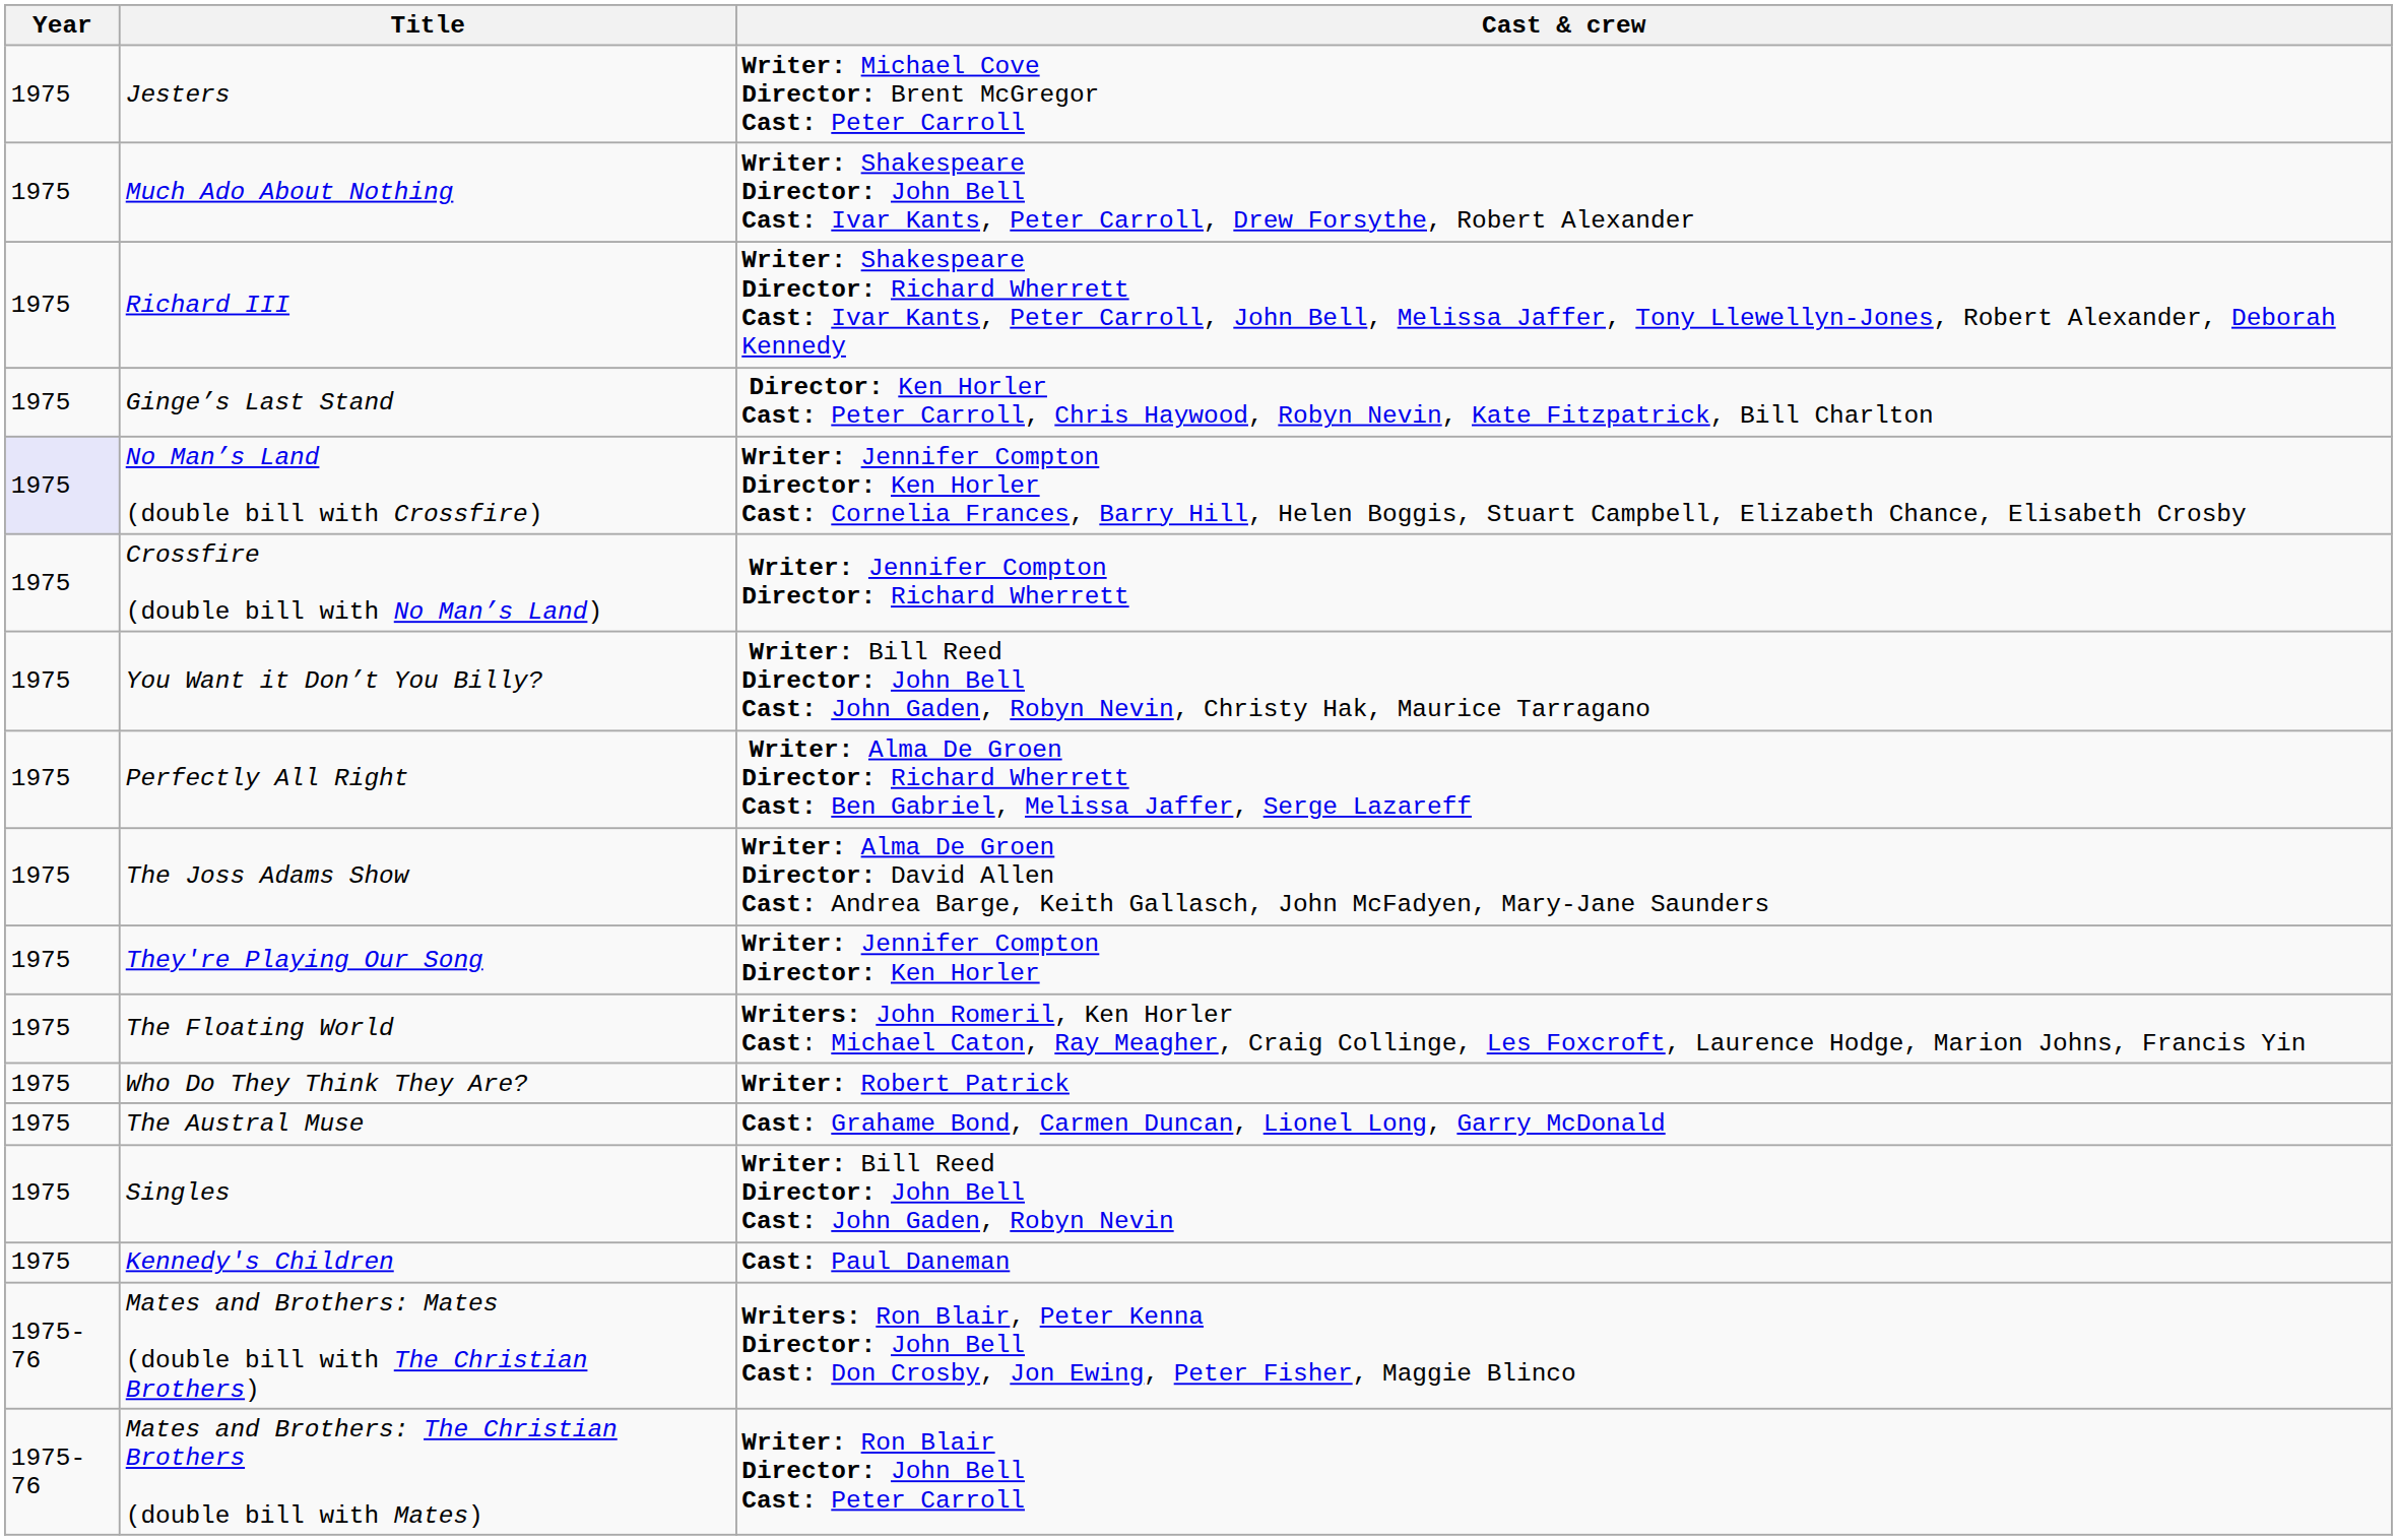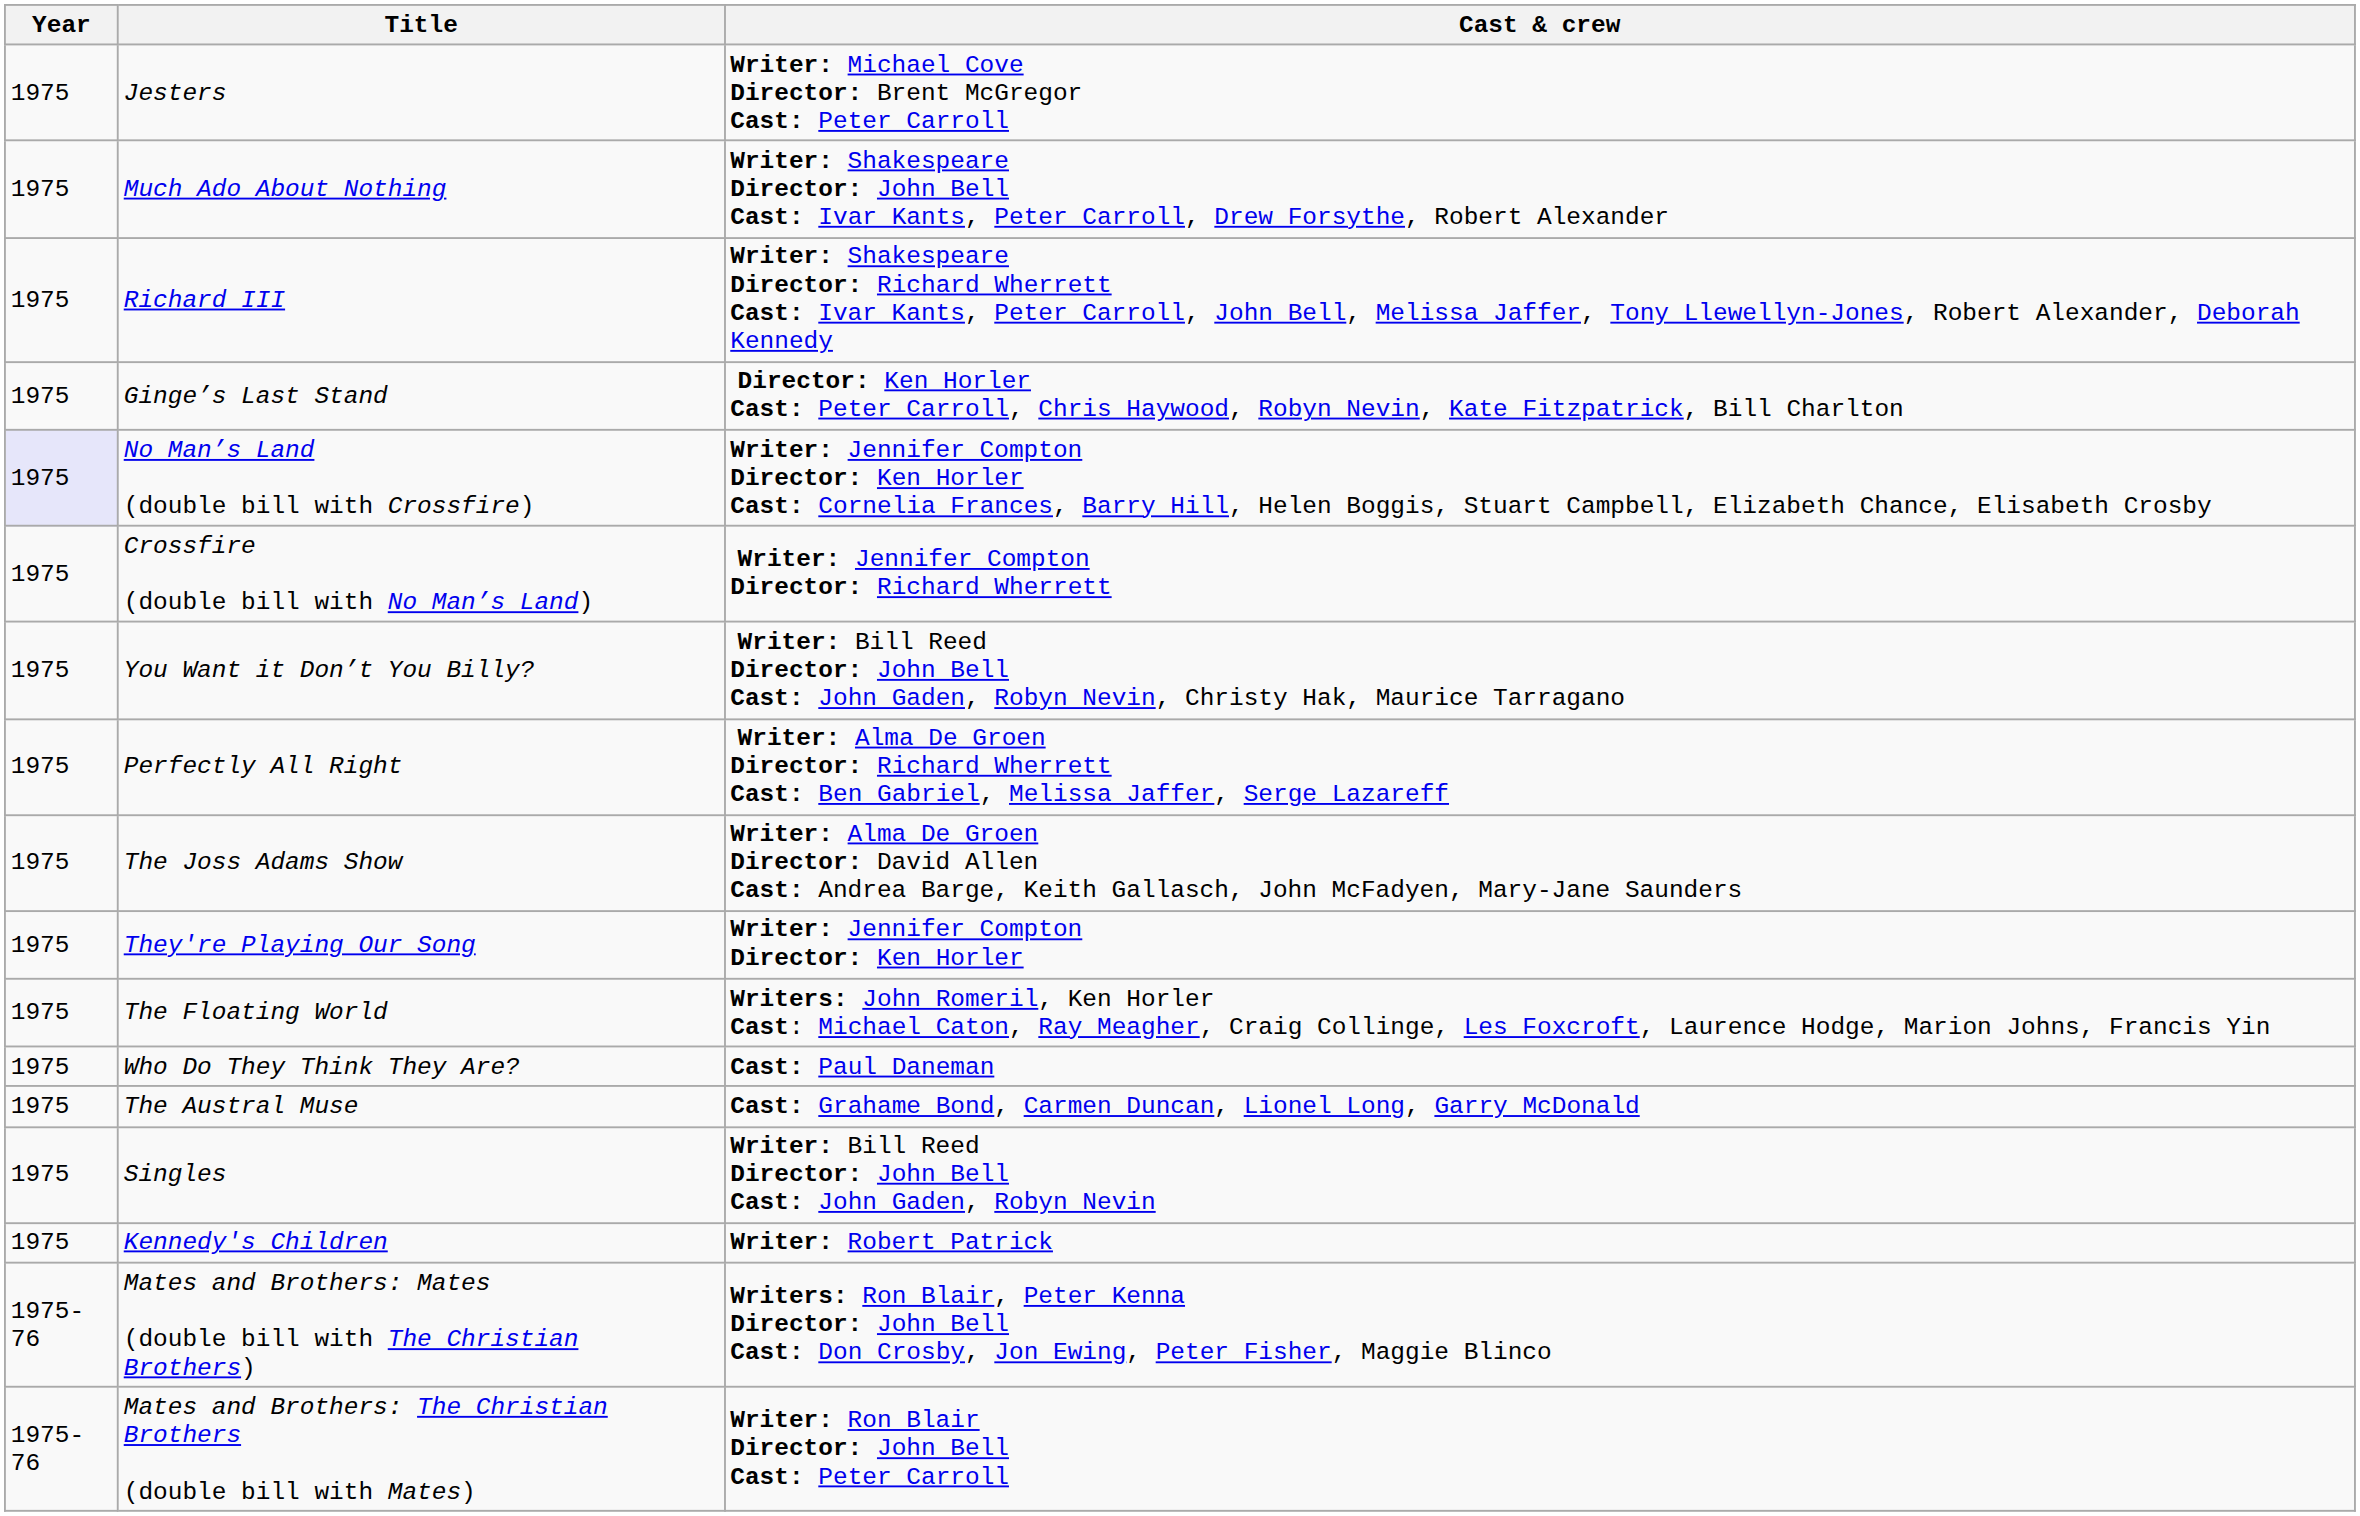 <table class="wikitable sortable">
 <tr>
 <th>Year</th>
 <th>Title</th>
 <th>Cast & crew</th>
 </tr>
 <tr>
 <td>1975</td>
 <td><em>Jesters</em></td>
 <td><strong>Writer:</strong> <a href='#'>Michael Cove</a><br><strong>Director:</strong> Brent McGregor<br><strong>Cast:</strong> <a href='#'>Peter Carroll</a></td>
 </tr>
 <tr>
 <td>1975</td>
 <td><em><a href='#'>Much Ado About Nothing</a></em></td>
 <td><strong>Writer:</strong> <a href='#'>Shakespeare</a><br><strong>Director:</strong> <a href='#'>John Bell</a><br><strong>Cast:</strong> <a href='#'>Ivar Kants</a>, <a href='#'>Peter Carroll</a>, <a href='#'>Drew Forsythe</a>, Robert Alexander</td>
 </tr>
 <tr>
 <td>1975</td>
 <td><em><a href='#'>Richard III</a></em></td>
 <td><strong>Writer:</strong> <a href='#'>Shakespeare</a><br><strong>Director:</strong> <a href='#'>Richard Wherrett</a><br><strong>Cast: </strong><a href='#'>Ivar Kants</a>, <a href='#'>Peter Carroll</a>, <a href='#'>John Bell</a>, <a href='#'>Melissa Jaffer</a>, <a href='#'>Tony Llewellyn-Jones</a>, Robert Alexander, <a href='#'>Deborah Kennedy</a></td>
 </tr>
 <tr>
 <td>1975</td>
 <td><em>Ginge’s Last Stand </em></td>
 <td> <strong>Director:</strong> <a href='#'>Ken Horler</a><br><strong>Cast:</strong> <a href='#'>Peter Carroll</a>, <a href='#'>Chris Haywood</a>, <a href='#'>Robyn Nevin</a>, <a href='#'>Kate Fitzpatrick</a>, Bill Charlton</td>
 </tr>
 <tr>
 <td style="background: lavender;">1975</td>
 <td><em><a href='#'>No Man’s Land</a></em> <br><br>(double bill with <em>Crossfire</em>)</td>
 <td><strong>Writer:</strong> <a href='#'>Jennifer Compton</a><br> <strong>Director:</strong> <a href='#'>Ken Horler</a><br><strong>Cast:</strong> <a href='#'>Cornelia Frances</a>, <a href='#'>Barry Hill</a>, Helen Boggis, Stuart Campbell, Elizabeth Chance, Elisabeth Crosby</td>
 </tr>
 <tr>
 <td>1975</td>
 <td><em>Crossfire</em><br><br>(double bill with <em><a href='#'>No Man’s Land</a></em>)</td>
 <td> <strong>Writer:</strong> <a href='#'>Jennifer Compton</a><br><strong>Director:</strong> <a href='#'>Richard Wherrett</a></td>
 </tr>
 <tr>
 <td>1975</td>
 <td><em>You Want it Don’t You Billy? </em></td>
 <td> <strong>Writer:</strong> Bill Reed<br><strong>Director:</strong> <a href='#'>John Bell</a><br><strong>Cast:</strong> <a href='#'>John Gaden</a>, <a href='#'>Robyn Nevin</a>, Christy Hak, Maurice Tarragano</td>
 </tr>
 <tr>
 <td>1975</td>
 <td><em>Perfectly All Right</em> </td>
 <td> <strong>Writer:</strong> <a href='#'>Alma De Groen</a><br><strong>Director:</strong> <a href='#'>Richard Wherrett</a><br><strong>Cast:</strong> <a href='#'>Ben Gabriel</a>, <a href='#'>Melissa Jaffer</a>, <a href='#'>Serge Lazareff</a></td>
 </tr>
 <tr>
 <td>1975</td>
 <td><em>The Joss Adams Show </em></td>
 <td><strong>Writer:</strong> <a href='#'>Alma De Groen</a><br><strong>Director:</strong> David Allen<br><strong>Cast:</strong> Andrea Barge, Keith Gallasch, John McFadyen, Mary-Jane Saunders</td>
 </tr>
 <tr>
 <td>1975</td>
 <td><em><a href='#'>They're Playing Our Song</a></em></td>
 <td><strong>Writer:</strong> <a href='#'>Jennifer Compton</a><br> <strong>Director:</strong> <a href='#'>Ken Horler</a></td>
 </tr>
 <tr>
 <td>1975</td>
 <td><em>The Floating World</em> </td>
 <td><strong>Writers:</strong> <a href='#'>John Romeril</a>, Ken Horler<br><strong>Cast</strong>: <a href='#'>Michael Caton</a>, <a href='#'>Ray Meagher</a>, Craig Collinge, <a href='#'>Les Foxcroft</a>, Laurence Hodge, Marion Johns, Francis Yin</td>
 </tr>
 <tr>
 <td>1975</td>
 <td><em>Who Do They Think They Are?</em></td>
-<td><strong>Writer:</strong> <a href='#'>Robert Patrick</a></td>
+<td><strong>Cast:</strong> <a href='#'>Paul Daneman</a></td>
 </tr>
 <tr>
 <td>1975</td>
 <td><em>The Austral Muse</em></td>
 <td><strong>Cast:</strong> <a href='#'>Grahame Bond</a>, <a href='#'>Carmen Duncan</a>, <a href='#'>Lionel Long</a>, <a href='#'>Garry McDonald</a></td>
 </tr>
 <tr>
 <td>1975</td>
 <td><em>Singles</em></td>
 <td><strong>Writer:</strong> Bill Reed<br><strong>Director:</strong> <a href='#'>John Bell</a><br><strong>Cast:</strong> <a href='#'>John Gaden</a>, <a href='#'>Robyn Nevin</a></td>
 </tr>
 <tr>
 <td>1975</td>
 <td><em><a href='#'>Kennedy's Children</a></em></td>
-<td><strong>Cast:</strong> <a href='#'>Paul Daneman</a></td>
+<td><strong>Writer:</strong> <a href='#'>Robert Patrick</a></td>
 </tr>
 <tr>
 <td>1975-76</td>
 <td><em>Mates and Brothers: Mates</em><br><br>(double bill with <em><a href='#'>The Christian Brothers</a></em>)</td>
 <td><strong>Writers:</strong> <a href='#'>Ron Blair</a>, <a href='#'>Peter Kenna</a><br><strong>Director:</strong> <a href='#'>John Bell</a><br><strong>Cast:</strong> <a href='#'>Don Crosby</a>, <a href='#'>Jon Ewing</a>, <a href='#'>Peter Fisher</a>, Maggie Blinco</td>
 </tr>
 <tr>
 <td>1975-76</td>
 <td><em>Mates and Brothers: <a href='#'>The Christian Brothers</a></em> <br><br>(double bill with <em>Mates</em>)</td>
 <td><strong>Writer:</strong> <a href='#'>Ron Blair</a><br><strong>Director:</strong> <a href='#'>John Bell</a><br><strong>Cast:</strong> <a href='#'>Peter Carroll</a></td>
 </tr>
 </table>
